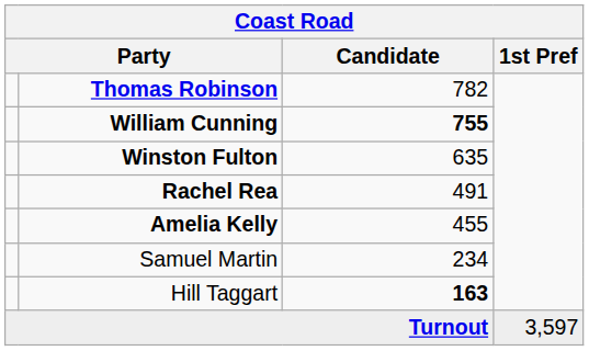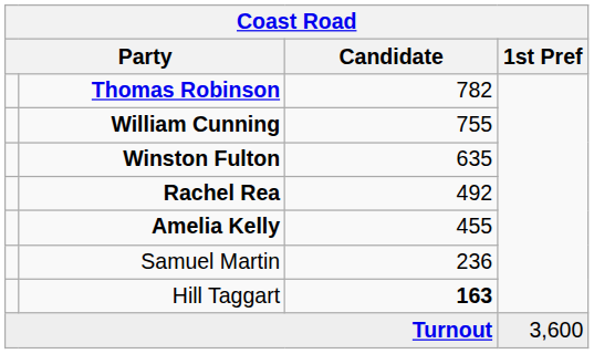 <table class="wikitable">
 <tr>
 <th colspan="4" align="center"><a href='#'>Coast Road</a></th>
 </tr>
 <tr>
 <th colspan="2" align="center" width=200>Party</th>
 <th width=150>Candidate</th>
 <th width=60>1st Pref</th>
 </tr>
 <tr>
 <td></td>
 <td align="right"><strong><a href='#'>Thomas Robinson</a></strong></td>
 <td align="right">782</td>
 </tr>
 <tr>
 <td></td>
 <td align="right"><strong>William Cunning</strong></td>
-<td align="right"><strong>755</strong></td>
+<td align="right">755</td>
 </tr>
 <tr>
 <td></td>
 <td align="right"><strong>Winston Fulton</strong></td>
 <td align="right">635</td>
 </tr>
 <tr>
 <td></td>
 <td align="right"><strong>Rachel Rea</strong></td>
-<td align="right">491</td>
+<td align="right">492</td>
 </tr>
 <tr>
 <td></td>
 <td align="right"><strong>Amelia Kelly</strong></td>
 <td align="right">455</td>
 </tr>
 <tr>
 <td></td>
 <td align="right">Samuel Martin</td>
-<td align="right">234</td>
+<td align="right">236</td>
 </tr>
 <tr>
 <td></td>
 <td align="right">Hill Taggart</td>
 <td align="right"><strong>163</strong></td>
 </tr>
 <tr bgcolor="EEEEEE">
 <td colspan=3 align="right"><strong><a href='#'>Turnout</a></strong></td>
-<td align="right">3,597</td>
+<td align="right">3,600</td>
 </tr>
 </table>
